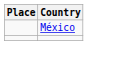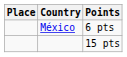 <table class=wikitable>
 <tr>
 <th>Place</th>
 <th>Country</th>
+<th>Points</th>
 </tr>
 <tr>
 <td align=center></td>
 <td> <a href='#'>México</a></td>
+<td>6 pts</td>
 </tr>
 <tr>
 <td align=center></td>
 <td></td>
+<td>15 pts</td>
 </tr>
 </table>
